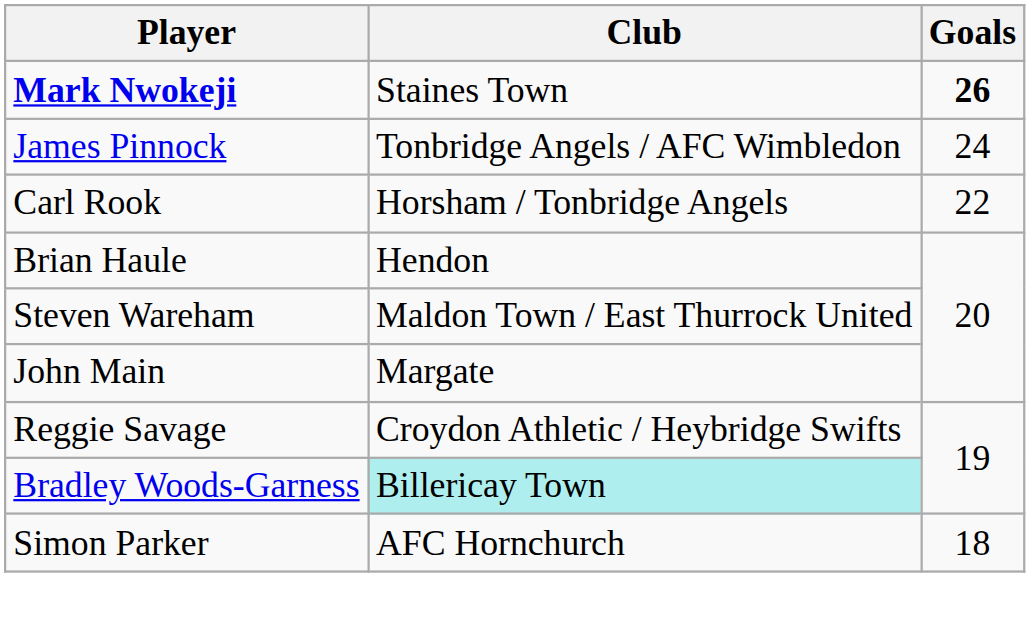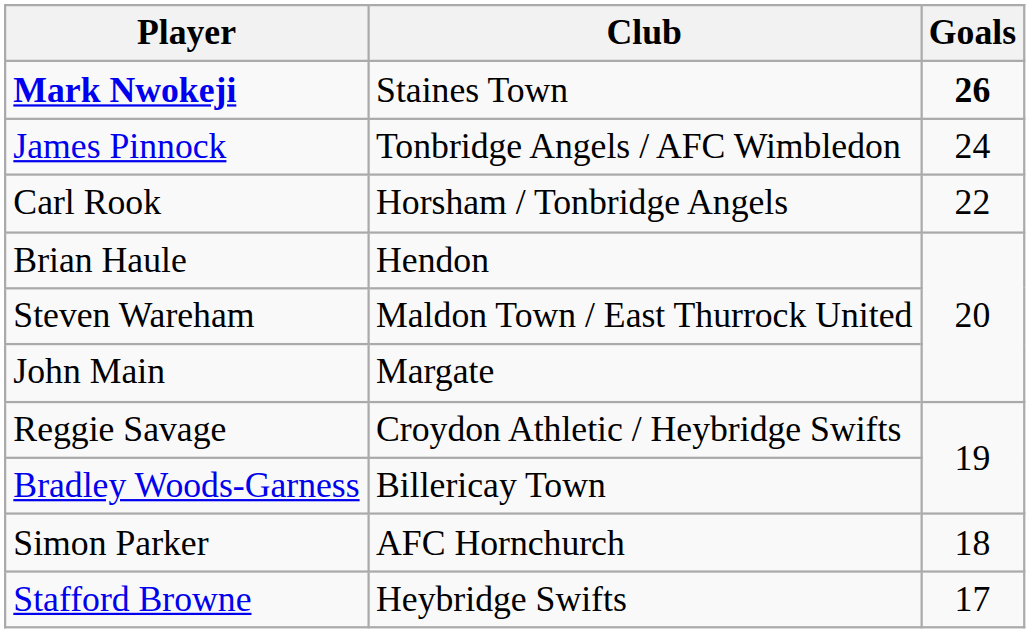 <table class="wikitable">
 <tr>
 <th>Player</th>
 <th>Club</th>
 <th>Goals</th>
 </tr>
 <tr>
 <td><strong><a href='#'>Mark Nwokeji</a></strong></td>
 <td>Staines Town</td>
 <td align="center"><strong>26</strong></td>
 </tr>
 <tr>
 <td><a href='#'>James Pinnock</a></td>
 <td>Tonbridge Angels / AFC Wimbledon</td>
 <td align="center">24</td>
 </tr>
 <tr>
 <td>Carl Rook</td>
 <td>Horsham / Tonbridge Angels</td>
 <td align="center">22</td>
 </tr>
 <tr>
 <td>Brian Haule</td>
 <td>Hendon</td>
 <td rowspan=3 align="center">20</td>
 </tr>
 <tr>
 <td>Steven Wareham</td>
 <td>Maldon Town / East Thurrock United</td>
 </tr>
 <tr>
 <td>John Main</td>
 <td>Margate</td>
 </tr>
 <tr>
 <td>Reggie Savage</td>
 <td>Croydon Athletic / Heybridge Swifts</td>
 <td rowspan=2 align="center">19</td>
 </tr>
 <tr>
 <td><a href='#'>Bradley Woods-Garness</a></td>
-<td style="background: paleturquoise;">Billericay Town</td>
+<td>Billericay Town</td>
 </tr>
 <tr>
 <td>Simon Parker</td>
 <td>AFC Hornchurch</td>
 <td align="center">18</td>
 </tr>
+<tr>
+<td><a href='#'>Stafford Browne</a></td>
+<td>Heybridge Swifts</td>
+<td align="center">17</td>
+</tr>
 </table>
